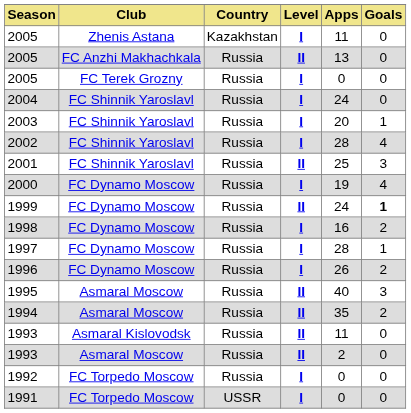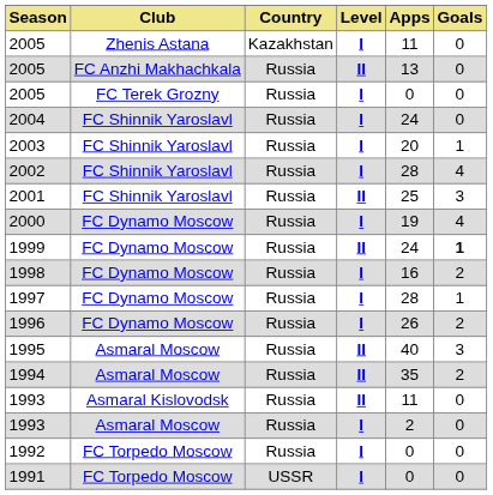 <table border=1 cellpadding=3 style="border-collapse: collapse;">
 <tr align=center style=background:#efefefe>
 </tr>
 <tr ---- bgcolor="#F0E68C" align="center">
 <th>Season</th>
 <th>Club</th>
 <th>Country</th>
 <th>Level</th>
 <th>Apps</th>
 <th>Goals</th>
 </tr>
 <tr>
 <td>2005</td>
 <td align=center><a href='#'>Zhenis Astana</a></td>
 <td align=center>Kazakhstan</td>
 <td align=center><strong><a href='#'>I</a></strong></td>
 <td align=center>11</td>
 <td align=center>0</td>
 </tr>
 <tr bgcolor=#dddddd>
 <td>2005</td>
 <td align=center><a href='#'>FC Anzhi Makhachkala</a></td>
 <td align=center>Russia</td>
 <td align=center><strong><a href='#'>II</a></strong></td>
 <td align=center>13</td>
 <td align=center>0</td>
 </tr>
 <tr>
 <td>2005</td>
 <td align=center><a href='#'>FC Terek Grozny</a></td>
 <td align=center>Russia</td>
 <td align=center><strong><a href='#'>I</a></strong></td>
 <td align=center>0</td>
 <td align=center>0</td>
 </tr>
 <tr bgcolor=#dddddd>
 <td>2004</td>
 <td align=center><a href='#'>FC Shinnik Yaroslavl</a></td>
 <td align=center>Russia</td>
 <td align=center><strong><a href='#'>I</a></strong></td>
 <td align=center>24</td>
 <td align=center>0</td>
 </tr>
 <tr>
 <td>2003</td>
 <td align=center><a href='#'>FC Shinnik Yaroslavl</a></td>
 <td align=center>Russia</td>
 <td align=center><strong><a href='#'>I</a></strong></td>
 <td align=center>20</td>
 <td align=center>1</td>
 </tr>
 <tr bgcolor=#dddddd>
 <td>2002</td>
 <td align=center><a href='#'>FC Shinnik Yaroslavl</a></td>
 <td align=center>Russia</td>
 <td align=center><strong><a href='#'>I</a></strong></td>
 <td align=center>28</td>
 <td align=center>4</td>
 </tr>
 <tr>
 <td>2001</td>
 <td align=center><a href='#'>FC Shinnik Yaroslavl</a></td>
 <td align=center>Russia</td>
 <td align=center><strong><a href='#'>II</a></strong></td>
 <td align=center>25</td>
 <td align=center>3</td>
 </tr>
 <tr bgcolor=#dddddd>
 <td>2000</td>
 <td align=center><a href='#'>FC Dynamo Moscow</a></td>
 <td align=center>Russia</td>
 <td align=center><strong><a href='#'>I</a></strong></td>
 <td align=center>19</td>
 <td align=center>4</td>
 </tr>
 <tr>
 <td>1999</td>
 <td align=center><a href='#'>FC Dynamo Moscow</a></td>
 <td align=center>Russia</td>
 <td align=center><strong><a href='#'>II</a></strong></td>
 <td align=center>24</td>
 <td align=center><strong>1</strong></td>
 </tr>
 <tr bgcolor=#dddddd>
 <td>1998</td>
 <td align=center><a href='#'>FC Dynamo Moscow</a></td>
 <td align=center>Russia</td>
 <td align=center><strong><a href='#'>I</a></strong></td>
 <td align=center>16</td>
 <td align=center>2</td>
 </tr>
 <tr>
 <td>1997</td>
 <td align=center><a href='#'>FC Dynamo Moscow</a></td>
 <td align=center>Russia</td>
 <td align=center><strong><a href='#'>I</a></strong></td>
 <td align=center>28</td>
 <td align=center>1</td>
 </tr>
 <tr bgcolor=#dddddd>
 <td>1996</td>
 <td align=center><a href='#'>FC Dynamo Moscow</a></td>
 <td align=center>Russia</td>
 <td align=center><strong><a href='#'>I</a></strong></td>
 <td align=center>26</td>
 <td align=center>2</td>
 </tr>
 <tr>
 <td>1995</td>
 <td align=center><a href='#'>Asmaral Moscow</a></td>
 <td align=center>Russia</td>
 <td align=center><strong><a href='#'>II</a></strong></td>
 <td align=center>40</td>
 <td align=center>3</td>
 </tr>
 <tr bgcolor=#dddddd>
 <td>1994</td>
 <td align=center><a href='#'>Asmaral Moscow</a></td>
 <td align=center>Russia</td>
 <td align=center><strong><a href='#'>II</a></strong></td>
 <td align=center>35</td>
 <td align=center>2</td>
 </tr>
 <tr>
 <td>1993</td>
 <td align=center><a href='#'>Asmaral Kislovodsk</a></td>
 <td align=center>Russia</td>
 <td align=center><strong><a href='#'>II</a></strong></td>
 <td align=center>11</td>
 <td align=center>0</td>
 </tr>
 <tr bgcolor=#dddddd>
 <td>1993</td>
 <td align=center><a href='#'>Asmaral Moscow</a></td>
 <td align=center>Russia</td>
-<td align=center><strong><a href='#'>II</a></strong></td>
+<td align=center><strong><a href='#'>I</a></strong></td>
 <td align=center>2</td>
 <td align=center>0</td>
 </tr>
 <tr>
 <td>1992</td>
 <td align=center><a href='#'>FC Torpedo Moscow</a></td>
 <td align=center>Russia</td>
 <td align=center><strong><a href='#'>I</a></strong></td>
 <td align=center>0</td>
 <td align=center>0</td>
 </tr>
 <tr bgcolor=#dddddd>
 <td>1991</td>
 <td align=center><a href='#'>FC Torpedo Moscow</a></td>
 <td align=center>USSR</td>
 <td align=center><strong><a href='#'>I</a></strong></td>
 <td align=center>0</td>
 <td align=center>0</td>
 </tr>
 </table>
